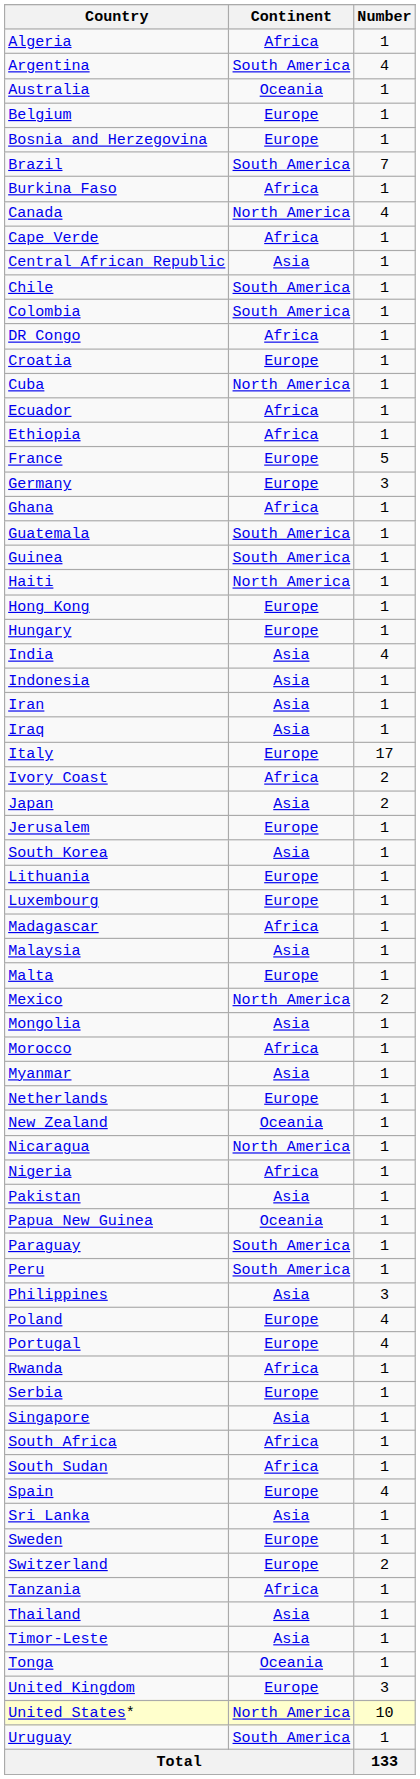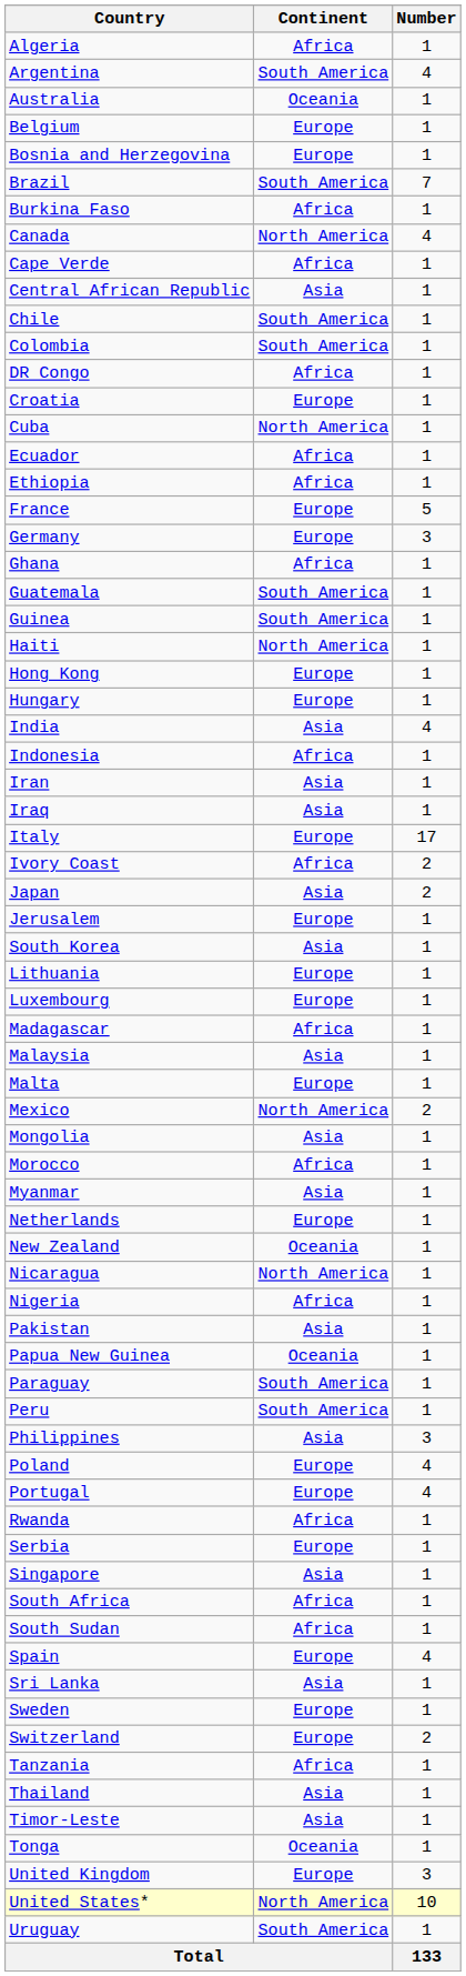 <table class="wikitable sortable" style="text-align:center">
 <tr>
 </tr>
 <tr>
 <th scope="col">Country</th>
 <th scope="col">Continent</th>
 <th scope="col">Number</th>
 </tr>
 <tr>
 <td scope="row" style="text-align:left"><a href='#'>Algeria</a></td>
 <td><a href='#'>Africa</a></td>
 <td>1</td>
 </tr>
 <tr>
 <td scope="row" style="text-align:left"><a href='#'>Argentina</a></td>
 <td data-sort-value="America, South"><a href='#'>South America</a></td>
 <td>4</td>
 </tr>
 <tr>
 <td scope="row" style="text-align:left"><a href='#'>Australia</a></td>
 <td><a href='#'>Oceania</a></td>
 <td>1</td>
 </tr>
 <tr>
 <td scope="row" style="text-align:left"><a href='#'>Belgium</a></td>
 <td><a href='#'>Europe</a></td>
 <td>1</td>
 </tr>
 <tr>
 <td scope="row" style="text-align:left"><a href='#'>Bosnia and Herzegovina</a></td>
 <td><a href='#'>Europe</a></td>
 <td>1</td>
 </tr>
 <tr>
 <td scope="row" style="text-align:left"><a href='#'>Brazil</a></td>
 <td data-sort-value="America, South"><a href='#'>South America</a></td>
 <td>7</td>
 </tr>
 <tr>
 <td scope="row" style="text-align:left"><a href='#'>Burkina Faso</a></td>
 <td><a href='#'>Africa</a></td>
 <td>1</td>
 </tr>
 <tr>
 <td scope="row" style="text-align:left"><a href='#'>Canada</a></td>
 <td data-sort-value="America, North"><a href='#'>North America</a></td>
 <td>4</td>
 </tr>
 <tr>
 <td scope="row" style="text-align:left"><a href='#'>Cape Verde</a></td>
 <td><a href='#'>Africa</a></td>
 <td>1</td>
 </tr>
 <tr>
 <td scope="row" style="text-align:left"><a href='#'>Central African Republic</a></td>
 <td><a href='#'>Asia</a></td>
 <td>1</td>
 </tr>
 <tr>
 <td scope="row" style="text-align:left"><a href='#'>Chile</a></td>
 <td data-sort-value="America, South"><a href='#'>South America</a></td>
 <td>1</td>
 </tr>
 <tr>
 <td scope="row" style="text-align:left"><a href='#'>Colombia</a></td>
 <td data-sort-value="America, South"><a href='#'>South America</a></td>
 <td>1</td>
 </tr>
 <tr>
 <td scope="row" style="text-align:left" data-sort-value="Congo, Democratic Republic of the"><a href='#'>DR Congo</a></td>
 <td><a href='#'>Africa</a></td>
 <td>1</td>
 </tr>
 <tr>
 <td scope="row" style="text-align:left"><a href='#'>Croatia</a></td>
 <td><a href='#'>Europe</a></td>
 <td>1</td>
 </tr>
 <tr>
 <td scope="row" style="text-align:left"><a href='#'>Cuba</a></td>
 <td data-sort-value="America, North"><a href='#'>North America</a></td>
 <td>1</td>
 </tr>
 <tr>
 <td scope="row" style="text-align:left"><a href='#'>Ecuador</a></td>
 <td><a href='#'>Africa</a></td>
 <td>1</td>
 </tr>
 <tr>
 <td scope="row" style="text-align:left"><a href='#'>Ethiopia</a></td>
 <td><a href='#'>Africa</a></td>
 <td>1</td>
 </tr>
 <tr>
 <td scope="row" style="text-align:left"><a href='#'>France</a></td>
 <td><a href='#'>Europe</a></td>
 <td>5</td>
 </tr>
 <tr>
 <td scope="row" style="text-align:left"><a href='#'>Germany</a></td>
 <td><a href='#'>Europe</a></td>
 <td>3</td>
 </tr>
 <tr>
 <td scope="row" style="text-align:left"><a href='#'>Ghana</a></td>
 <td><a href='#'>Africa</a></td>
 <td>1</td>
 </tr>
 <tr>
 <td scope="row" style="text-align:left"><a href='#'>Guatemala</a></td>
 <td data-sort-value="America, South"><a href='#'>South America</a></td>
 <td>1</td>
 </tr>
 <tr>
 <td scope="row" style="text-align:left"><a href='#'>Guinea</a></td>
 <td data-sort-value="America, South"><a href='#'>South America</a></td>
 <td>1</td>
 </tr>
 <tr>
 <td scope="row" style="text-align:left"><a href='#'>Haiti</a></td>
 <td data-sort-value="America, North"><a href='#'>North America</a></td>
 <td>1</td>
 </tr>
 <tr>
 <td scope="row" style="text-align:left"><a href='#'>Hong Kong</a> </td>
 <td><a href='#'>Europe</a></td>
 <td>1</td>
 </tr>
 <tr>
 <td scope="row" style="text-align:left"><a href='#'>Hungary</a></td>
 <td><a href='#'>Europe</a></td>
 <td>1</td>
 </tr>
 <tr>
 <td scope="row" style="text-align:left"><a href='#'>India</a></td>
 <td><a href='#'>Asia</a></td>
 <td>4</td>
 </tr>
 <tr>
 <td scope="row" style="text-align:left"><a href='#'>Indonesia</a></td>
-<td><a href='#'>Asia</a></td>
+<td><a href='#'>Africa</a></td>
 <td>1</td>
 </tr>
 <tr>
 <td scope="row" style="text-align:left"><a href='#'>Iran</a></td>
 <td><a href='#'>Asia</a></td>
 <td>1</td>
 </tr>
 <tr>
 <td scope="row" style="text-align:left"><a href='#'>Iraq</a></td>
 <td><a href='#'>Asia</a></td>
 <td>1</td>
 </tr>
 <tr>
 <td scope="row" style="text-align:left"><a href='#'>Italy</a></td>
 <td><a href='#'>Europe</a></td>
 <td>17</td>
 </tr>
 <tr>
 <td scope="row" style="text-align:left"><a href='#'>Ivory Coast</a></td>
 <td><a href='#'>Africa</a></td>
 <td>2</td>
 </tr>
 <tr>
 <td scope="row" style="text-align:left"><a href='#'>Japan</a></td>
 <td><a href='#'>Asia</a></td>
 <td>2</td>
 </tr>
 <tr>
 <td scope="row" style="text-align:left"><a href='#'>Jerusalem</a></td>
 <td><a href='#'>Europe</a></td>
 <td>1</td>
 </tr>
 <tr>
 <td scope="row" style="text-align:left" data-sort-value="Korea, South"><a href='#'>South Korea</a></td>
 <td><a href='#'>Asia</a></td>
 <td>1</td>
 </tr>
 <tr>
 <td scope="row" style="text-align:left"><a href='#'>Lithuania</a></td>
 <td><a href='#'>Europe</a></td>
 <td>1</td>
 </tr>
 <tr>
 <td scope="row" style="text-align:left"><a href='#'>Luxembourg</a></td>
 <td><a href='#'>Europe</a></td>
 <td>1</td>
 </tr>
 <tr>
 <td scope="row" style="text-align:left"><a href='#'>Madagascar</a></td>
 <td><a href='#'>Africa</a></td>
 <td>1</td>
 </tr>
 <tr>
 <td scope="row" style="text-align:left"><a href='#'>Malaysia</a></td>
 <td><a href='#'>Asia</a></td>
 <td>1</td>
 </tr>
 <tr>
 <td scope="row" style="text-align:left"><a href='#'>Malta</a></td>
 <td><a href='#'>Europe</a></td>
 <td>1</td>
 </tr>
 <tr>
 <td scope="row" style="text-align:left"><a href='#'>Mexico</a></td>
 <td data-sort-value="America, North"><a href='#'>North America</a></td>
 <td>2</td>
 </tr>
 <tr>
 <td scope="row" style="text-align:left"><a href='#'>Mongolia</a></td>
 <td><a href='#'>Asia</a></td>
 <td>1</td>
 </tr>
 <tr>
 <td scope="row" style="text-align:left"><a href='#'>Morocco</a></td>
 <td><a href='#'>Africa</a></td>
 <td>1</td>
 </tr>
 <tr>
 <td scope="row" style="text-align:left"><a href='#'>Myanmar</a></td>
 <td><a href='#'>Asia</a></td>
 <td>1</td>
 </tr>
 <tr>
 <td scope="row" style="text-align:left"><a href='#'>Netherlands</a></td>
 <td><a href='#'>Europe</a></td>
 <td>1</td>
 </tr>
 <tr>
 <td scope="row" style="text-align:left"><a href='#'>New Zealand</a></td>
 <td><a href='#'>Oceania</a></td>
 <td>1</td>
 </tr>
 <tr>
 <td scope="row" style="text-align:left"><a href='#'>Nicaragua</a></td>
 <td data-sort-value="America, North"><a href='#'>North America</a></td>
 <td>1</td>
 </tr>
 <tr>
 <td scope="row" style="text-align:left"><a href='#'>Nigeria</a></td>
 <td><a href='#'>Africa</a></td>
 <td>1</td>
 </tr>
 <tr>
 <td scope="row" style="text-align:left"><a href='#'>Pakistan</a></td>
 <td><a href='#'>Asia</a></td>
 <td>1</td>
 </tr>
 <tr>
 <td scope="row" style="text-align:left"><a href='#'>Papua New Guinea</a></td>
 <td><a href='#'>Oceania</a></td>
 <td>1</td>
 </tr>
 <tr>
 <td scope="row" style="text-align:left"><a href='#'>Paraguay</a></td>
 <td data-sort-value="America, South"><a href='#'>South America</a></td>
 <td>1</td>
 </tr>
 <tr>
 <td scope="row" style="text-align:left"><a href='#'>Peru</a></td>
 <td data-sort-value="America, South"><a href='#'>South America</a></td>
 <td>1</td>
 </tr>
 <tr>
 <td scope="row" style="text-align:left"><a href='#'>Philippines</a></td>
 <td><a href='#'>Asia</a></td>
 <td>3</td>
 </tr>
 <tr>
 <td scope="row" style="text-align:left"><a href='#'>Poland</a></td>
 <td><a href='#'>Europe</a></td>
 <td>4</td>
 </tr>
 <tr>
 <td scope="row" style="text-align:left"><a href='#'>Portugal</a></td>
 <td><a href='#'>Europe</a></td>
 <td>4</td>
 </tr>
 <tr>
 <td scope="row" style="text-align:left"><a href='#'>Rwanda</a></td>
 <td><a href='#'>Africa</a></td>
 <td>1</td>
 </tr>
 <tr>
 <td scope="row" style="text-align:left"><a href='#'>Serbia</a></td>
 <td><a href='#'>Europe</a></td>
 <td>1</td>
 </tr>
 <tr>
 <td scope="row" style="text-align:left"><a href='#'>Singapore</a></td>
 <td><a href='#'>Asia</a></td>
 <td>1</td>
 </tr>
 <tr>
 <td scope="row" style="text-align:left"><a href='#'>South Africa</a></td>
 <td><a href='#'>Africa</a></td>
 <td>1</td>
 </tr>
 <tr>
 <td scope="row" style="text-align:left"><a href='#'>South Sudan</a></td>
 <td><a href='#'>Africa</a></td>
 <td>1</td>
 </tr>
 <tr>
 <td scope="row" style="text-align:left"><a href='#'>Spain</a></td>
 <td><a href='#'>Europe</a></td>
 <td>4</td>
 </tr>
 <tr>
 <td scope="row" style="text-align:left"><a href='#'>Sri Lanka</a></td>
 <td><a href='#'>Asia</a></td>
 <td>1</td>
 </tr>
 <tr>
 <td scope="row" style="text-align:left"><a href='#'>Sweden</a></td>
 <td><a href='#'>Europe</a></td>
 <td>1</td>
 </tr>
 <tr>
 <td scope="row" style="text-align:left"><a href='#'>Switzerland</a></td>
 <td><a href='#'>Europe</a></td>
 <td>2</td>
 </tr>
 <tr>
 <td scope="row" style="text-align:left"><a href='#'>Tanzania</a></td>
 <td><a href='#'>Africa</a></td>
 <td>1</td>
 </tr>
 <tr>
 <td scope="row" style="text-align:left"><a href='#'>Thailand</a></td>
 <td><a href='#'>Asia</a></td>
 <td>1</td>
 </tr>
 <tr>
 <td scope="row" style="text-align:left"><a href='#'>Timor-Leste</a></td>
 <td><a href='#'>Asia</a></td>
 <td>1</td>
 </tr>
 <tr>
 <td scope="row" style="text-align:left"><a href='#'>Tonga</a></td>
 <td><a href='#'>Oceania</a></td>
 <td>1</td>
 </tr>
 <tr>
 <td scope="row" style="text-align:left"><a href='#'>United Kingdom</a></td>
 <td><a href='#'>Europe</a></td>
 <td>3</td>
 </tr>
 <tr style="background-color:#ffc">
 <td scope="row" style="text-align:left"><a href='#'>United States</a>*</td>
 <td data-sort-value="America, North"><a href='#'>North America</a></td>
 <td>10</td>
 </tr>
 <tr>
 <td scope="row" style="text-align:left"><a href='#'>Uruguay</a></td>
 <td data-sort-value="America, South"><a href='#'>South America</a></td>
 <td>1</td>
 </tr>
 <tr>
 <th scope="row" colspan="2">Total</th>
 <th>133</th>
 </tr>
 <tr>
 </tr>
 </table>
